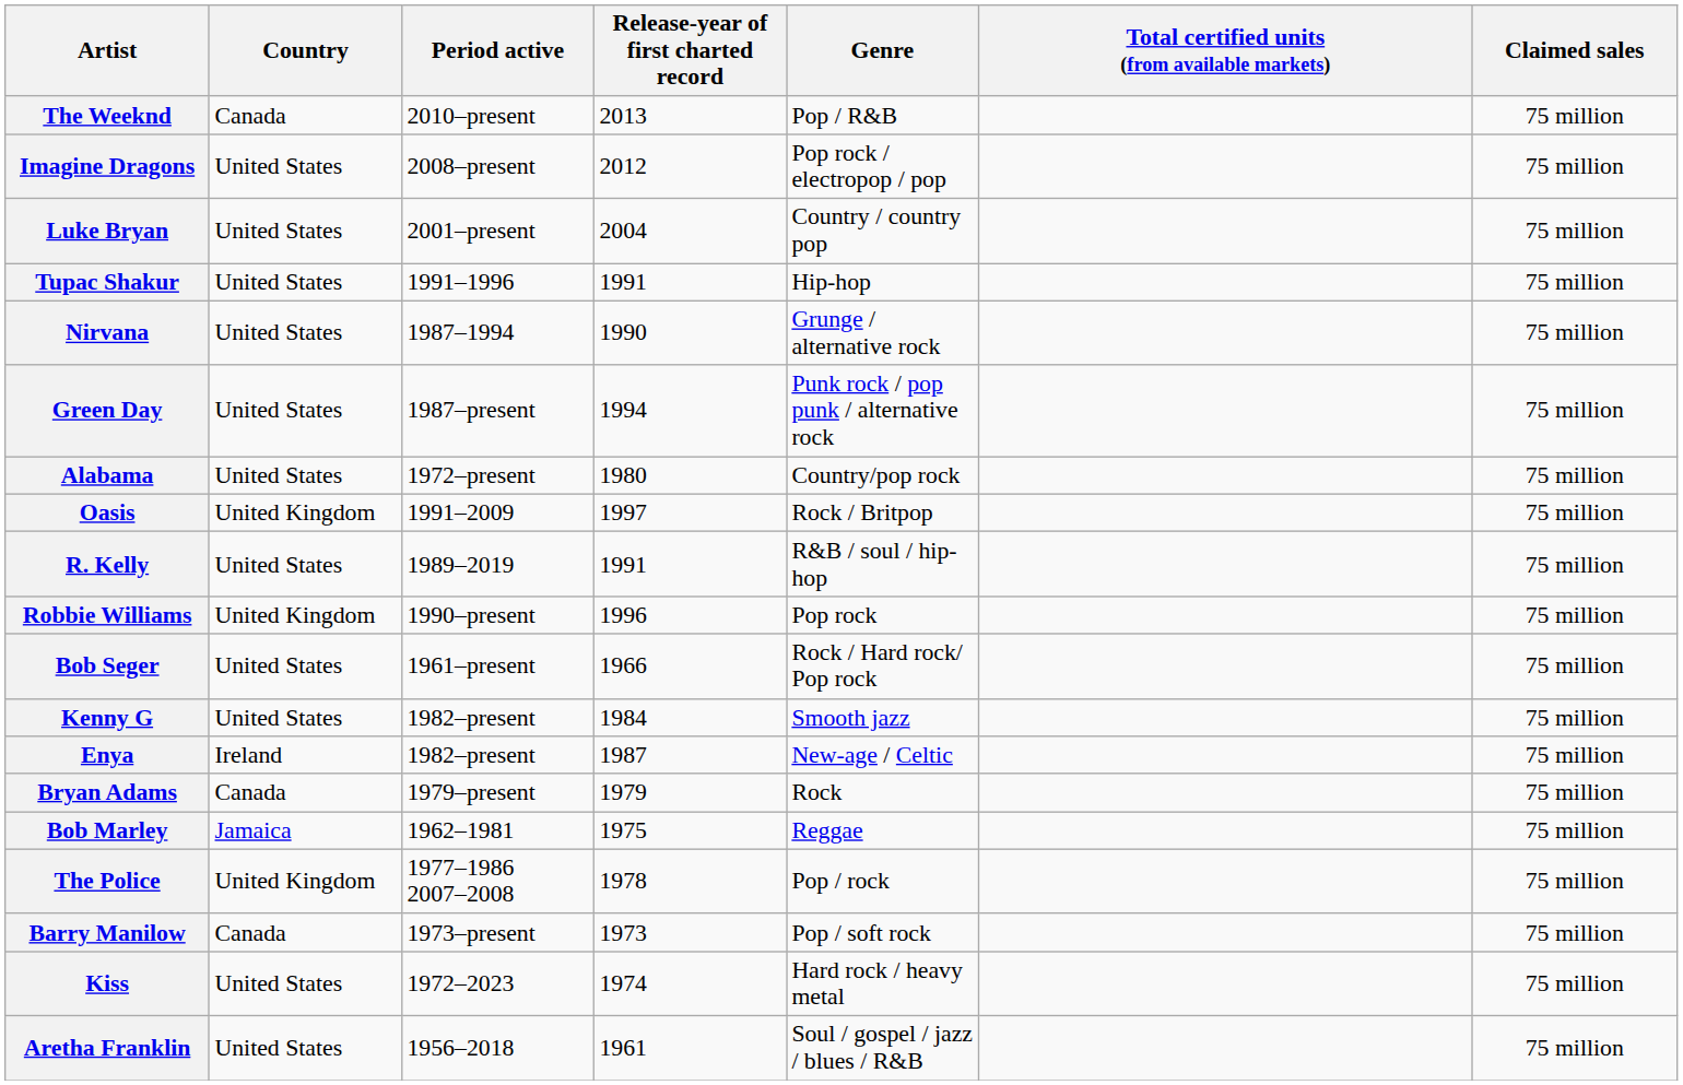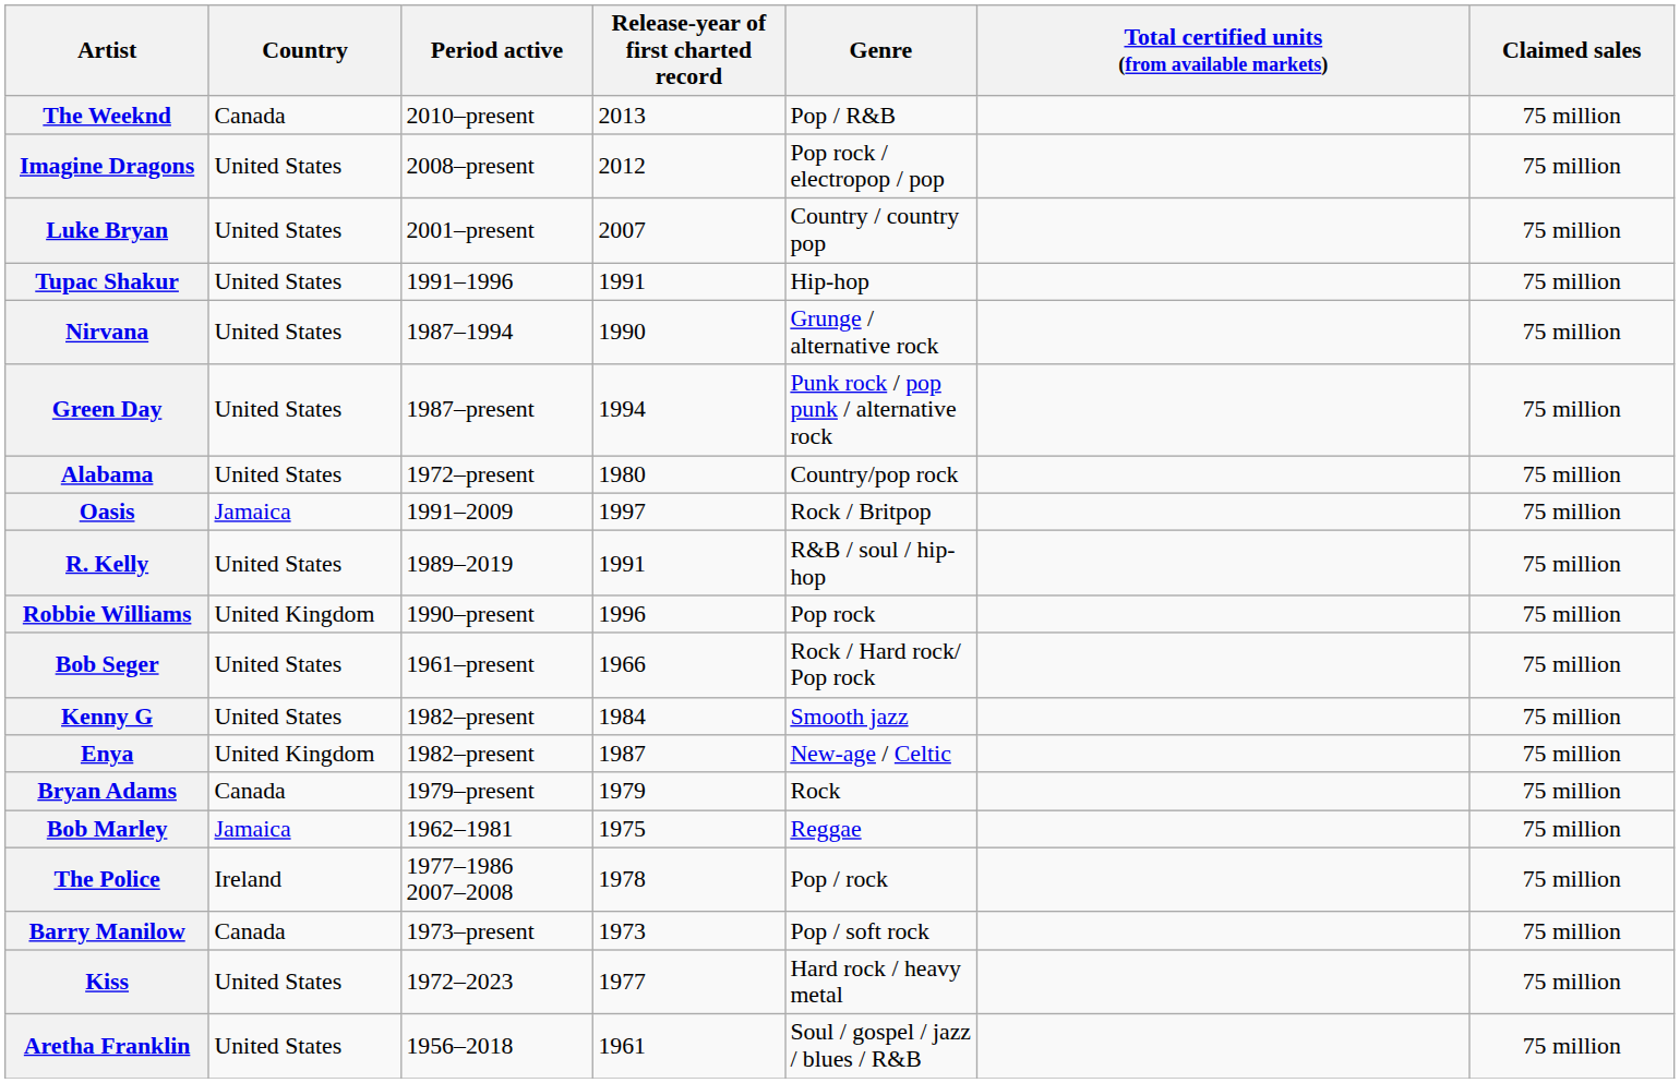 <table class="wikitable plainrowheaders sortable">
 <tr>
 <th scope="col" style="width:130px;">Artist</th>
 <th scope="col" style="width:122px;">Country</th>
 <th scope="col" style="width:122px;">Period active</th>
 <th scope="col" style="width:122px;">Release-year of first charted record</th>
 <th scope="col" style="width:122px;">Genre</th>
 <th scope="col" style="width:325px;"><a href='#'>Total certified units</a><br><small>(<a href='#'>from available markets</a>)</small></th>
 <th scope="col" style="width:130px;">Claimed sales</th>
 </tr>
 <tr>
 <th scope="row"><a href='#'>The Weeknd</a></th>
 <td>Canada</td>
 <td>2010–present</td>
 <td>2013</td>
 <td>Pop / R&B</td>
 <td><br></td>
 <td style="text-align:center;">75 million</td>
 </tr>
 <tr>
 <th scope="row"><a href='#'>Imagine Dragons</a></th>
 <td>United States</td>
 <td>2008–present</td>
 <td>2012</td>
 <td>Pop rock / electropop / pop</td>
 <td><br></td>
 <td style="text-align:center;">75 million</td>
 </tr>
 <tr>
 <th scope="row"><a href='#'>Luke Bryan</a></th>
 <td>United States</td>
 <td>2001–present</td>
-<td>2004</td>
+<td>2007</td>
 <td>Country / country pop</td>
 <td><br></td>
 <td style="text-align:center;">75 million</td>
 </tr>
 <tr>
 <th scope="row"><a href='#'>Tupac Shakur</a></th>
 <td>United States</td>
 <td>1991–1996</td>
 <td>1991</td>
 <td>Hip-hop</td>
 <td><br></td>
 <td style="text-align:center;">75 million</td>
 </tr>
 <tr>
 <th scope="row"><a href='#'>Nirvana</a></th>
 <td>United States</td>
 <td>1987–1994</td>
 <td>1990</td>
 <td><a href='#'>Grunge</a> / alternative rock</td>
 <td><br></td>
 <td style="text-align:center;">75 million</td>
 </tr>
 <tr>
 <th scope="row"><a href='#'>Green Day</a></th>
 <td>United States</td>
 <td>1987–present</td>
 <td>1994</td>
 <td><a href='#'>Punk rock</a> / <a href='#'>pop punk</a> / alternative rock</td>
 <td><br></td>
 <td style="text-align:center;">75 million</td>
 </tr>
 <tr>
 <th scope="row"><a href='#'>Alabama</a></th>
 <td>United States</td>
 <td>1972–present</td>
 <td>1980</td>
 <td>Country/pop rock</td>
 <td><br></td>
 <td style="text-align:center;">75 million</td>
 </tr>
 <tr>
 <th scope="row"><a href='#'>Oasis</a></th>
-<td>United Kingdom</td>
+<td><a href='#'>Jamaica</a></td>
 <td>1991–2009</td>
 <td>1997</td>
 <td>Rock / Britpop</td>
 <td><br></td>
 <td style="text-align:center;">75 million</td>
 </tr>
 <tr>
 <th scope="row"><a href='#'>R. Kelly</a></th>
 <td>United States</td>
 <td>1989–2019</td>
 <td>1991</td>
 <td>R&B / soul / hip-hop</td>
 <td><br></td>
 <td style="text-align:center;">75 million</td>
 </tr>
 <tr>
 <th scope="row"><a href='#'>Robbie Williams</a></th>
 <td>United Kingdom</td>
 <td>1990–present</td>
 <td>1996</td>
 <td>Pop rock</td>
 <td><br></td>
 <td style="text-align:center;">75 million</td>
 </tr>
 <tr>
 <th scope="row"><a href='#'>Bob Seger</a></th>
 <td>United States</td>
 <td>1961–present</td>
 <td>1966</td>
 <td>Rock / Hard rock/ Pop rock</td>
 <td><br></td>
 <td style="text-align:center;">75 million</td>
 </tr>
 <tr>
 <th scope="row"><a href='#'>Kenny G</a></th>
 <td>United States</td>
 <td>1982–present</td>
 <td>1984</td>
 <td><a href='#'>Smooth jazz</a></td>
 <td><br></td>
 <td style="text-align:center;">75 million</td>
 </tr>
 <tr>
 <th scope="row"><a href='#'>Enya</a></th>
-<td>Ireland</td>
+<td>United Kingdom</td>
 <td>1982–present</td>
 <td>1987</td>
 <td><a href='#'>New-age</a> / <a href='#'>Celtic</a></td>
 <td><br></td>
 <td style="text-align:center;">75 million</td>
 </tr>
 <tr>
 <th scope="row"><a href='#'>Bryan Adams</a></th>
 <td>Canada</td>
 <td>1979–present</td>
 <td>1979</td>
 <td>Rock</td>
 <td><br></td>
 <td style="text-align:center;">75 million</td>
 </tr>
 <tr>
 <th scope="row"><a href='#'>Bob Marley</a></th>
 <td><a href='#'>Jamaica</a></td>
 <td>1962–1981</td>
 <td>1975</td>
 <td><a href='#'>Reggae</a></td>
 <td><br></td>
 <td style="text-align:center;">75 million</td>
 </tr>
 <tr>
 <th scope="row"><a href='#'>The Police</a></th>
-<td>United Kingdom</td>
+<td>Ireland</td>
 <td>1977–1986<br>2007–2008</td>
 <td>1978</td>
 <td>Pop / rock</td>
 <td><br></td>
 <td style="text-align:center;">75 million</td>
 </tr>
 <tr>
 <th scope="row"><a href='#'>Barry Manilow</a></th>
 <td>Canada</td>
 <td>1973–present</td>
 <td>1973</td>
 <td>Pop / soft rock</td>
 <td><br></td>
 <td style="text-align:center;">75 million</td>
 </tr>
 <tr>
 <th scope="row"><a href='#'>Kiss</a></th>
 <td>United States</td>
 <td>1972–2023</td>
-<td>1974</td>
+<td>1977</td>
 <td>Hard rock / heavy metal</td>
 <td><br></td>
 <td style="text-align:center;">75 million</td>
 </tr>
 <tr>
 <th scope="row"><a href='#'>Aretha Franklin</a></th>
 <td>United States</td>
 <td>1956–2018</td>
 <td>1961</td>
 <td>Soul / gospel / jazz / blues / R&B</td>
 <td><br></td>
 <td style="text-align:center;">75 million</td>
 </tr>
 <tr>
 </tr>
 </table>
